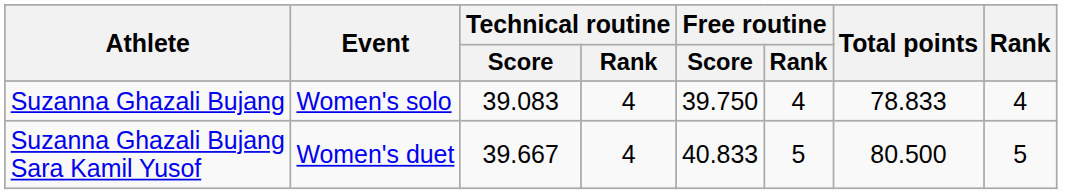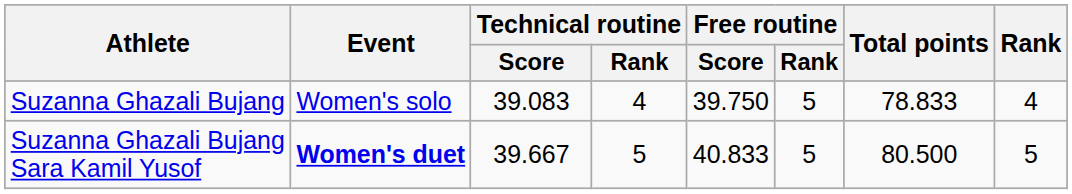 <table class=wikitable style=font-size:90%>
 <tr>
 <th rowspan=2>Athlete</th>
 <th rowspan=2>Event</th>
 <th colspan=2>Technical routine</th>
 <th colspan=2>Free routine</th>
 <th rowspan=2>Total points</th>
 <th rowspan=2>Rank</th>
 </tr>
 <tr style=font-size:95%>
 <th>Score</th>
 <th>Rank</th>
 <th>Score</th>
 <th>Rank</th>
 </tr>
 <tr align=center>
 <td align=left><a href='#'>Suzanna Ghazali Bujang</a></td>
 <td align=left><a href='#'>Women's solo</a></td>
 <td>39.083</td>
 <td>4</td>
 <td>39.750</td>
-<td>4</td>
+<td>5</td>
 <td>78.833</td>
 <td>4</td>
 </tr>
 <tr align=center>
 <td align=left><a href='#'>Suzanna Ghazali Bujang</a><br><a href='#'>Sara Kamil Yusof</a></td>
-<td align=left><a href='#'>Women's duet</a></td>
+<td align=left><strong><a href='#'>Women's duet</a></strong></td>
 <td>39.667</td>
-<td>4</td>
+<td>5</td>
 <td>40.833</td>
 <td>5</td>
 <td>80.500</td>
 <td>5</td>
 </tr>
 </table>
